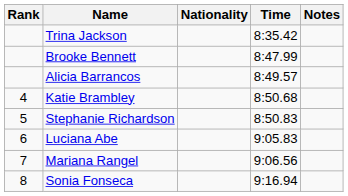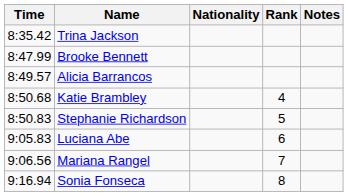 <table class="wikitable sortable" style="text-align:center">
 <tr>
-<th>Rank</th>
+<th>Time</th>
 <th>Name</th>
 <th>Nationality</th>
-<th>Time</th>
+<th>Rank</th>
 <th>Notes</th>
 </tr>
 <tr>
-<td></td>
+<td>8:35.42</td>
 <td align=left><a href='#'>Trina Jackson</a></td>
 <td align=left></td>
-<td>8:35.42</td>
+<td></td>
 <td></td>
 </tr>
 <tr>
-<td></td>
+<td>8:47.99</td>
 <td align=left><a href='#'>Brooke Bennett</a></td>
 <td align=left></td>
-<td>8:47.99</td>
+<td></td>
 <td></td>
 </tr>
 <tr>
-<td></td>
+<td>8:49.57</td>
 <td align=left><a href='#'>Alicia Barrancos</a></td>
 <td align=left></td>
-<td>8:49.57</td>
+<td></td>
 <td></td>
 </tr>
 <tr>
-<td>4</td>
+<td>8:50.68</td>
 <td align=left><a href='#'>Katie Brambley</a></td>
 <td align=left></td>
-<td>8:50.68</td>
+<td>4</td>
 <td></td>
 </tr>
 <tr>
-<td>5</td>
+<td>8:50.83</td>
 <td align=left><a href='#'>Stephanie Richardson</a></td>
 <td align=left></td>
-<td>8:50.83</td>
+<td>5</td>
 <td></td>
 </tr>
 <tr>
-<td>6</td>
+<td>9:05.83</td>
 <td align=left><a href='#'>Luciana Abe</a></td>
 <td align=left></td>
-<td>9:05.83</td>
+<td>6</td>
 <td></td>
 </tr>
 <tr>
-<td>7</td>
+<td>9:06.56</td>
 <td align=left><a href='#'>Mariana Rangel</a></td>
 <td align=left></td>
-<td>9:06.56</td>
+<td>7</td>
 <td></td>
 </tr>
 <tr>
-<td>8</td>
+<td>9:16.94</td>
 <td align=left><a href='#'>Sonia Fonseca</a></td>
 <td align=left></td>
-<td>9:16.94</td>
+<td>8</td>
 <td></td>
 </tr>
 </table>
